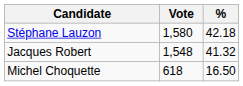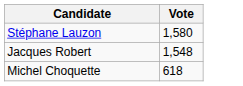 <table class="wikitable">
 <tr>
 <th bgcolor="#DDDDFF" width="200px">Candidate</th>
 <th bgcolor="#DDDDFF" width="50px">Vote</th>
-<th bgcolor="#DDDDFF" width="30px">%</th>
 </tr>
 <tr>
 <td><a href='#'>Stéphane Lauzon</a></td>
 <td>1,580</td>
-<td>42.18</td>
 </tr>
 <tr>
 <td>Jacques Robert</td>
 <td>1,548</td>
-<td>41.32</td>
 </tr>
 <tr>
 <td>Michel Choquette</td>
 <td>618</td>
-<td>16.50</td>
 </tr>
 </table>
